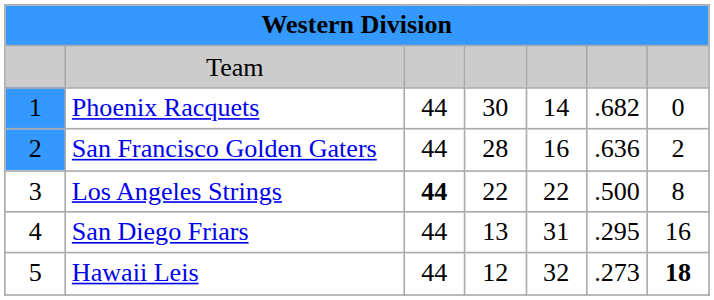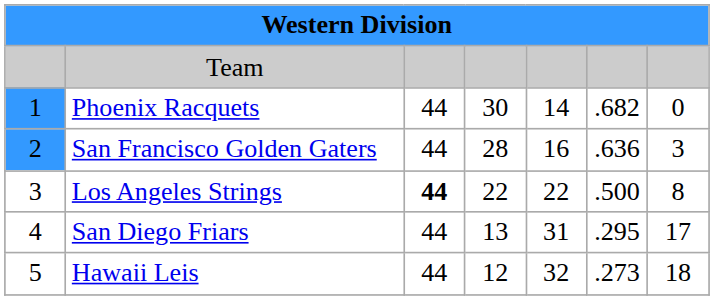 <table class="wikitable" style="margin:1em; clear:right; text-align:left; line-height:normal; width=50%">
 <tr>
 <td style="text-align:center; background-color:#3399FF" colspan="7"><strong>Western Division</strong></td>
 </tr>
 <tr>
 <td style="text-align:center; background-color:#CCCCCC; width:30px"></td>
 <td style="text-align:center; background-color:#CCCCCC; width:200px">Team</td>
 <td style="text-align:center; background-color:#CCCCCC; width:30px"></td>
 <td style="text-align:center; background-color:#CCCCCC; width:30px"></td>
 <td style="text-align:center; background-color:#CCCCCC; width:30px"></td>
 <td style="text-align:center; background-color:#CCCCCC; width:30px"></td>
 <td style="text-align:center; background-color:#CCCCCC; width:30px"></td>
 </tr>
 <tr>
 <td style="text-align:center; background-color:#3399FF; width:30px">1</td>
 <td style="text-align:left; background:white; width:150px"><a href='#'>Phoenix Racquets</a></td>
 <td style="text-align:center; background:white; width:30px">44</td>
 <td style="text-align:center; background:white; width:30px">30</td>
 <td style="text-align:center; background:white; width:30px">14</td>
 <td style="text-align:center; background:white; width:30px">.682</td>
 <td style="text-align:center; background:white; width:30px">0</td>
 </tr>
 <tr>
 <td style="text-align:center; background:#3399FF; width:30px">2</td>
 <td style="text-align:left; background:white; width:150px"><a href='#'>San Francisco Golden Gaters</a></td>
 <td style="text-align:center; background:white; width:30px">44</td>
 <td style="text-align:center; background:white; width:30px">28</td>
 <td style="text-align:center; background:white; width:30px">16</td>
 <td style="text-align:center; background:white; width:30px">.636</td>
-<td style="text-align:center; background:white; width:30px">2</td>
+<td style="text-align:center; background:white; width:30px">3</td>
 </tr>
 <tr>
 <td style="text-align:center; background:white; width:30px">3</td>
 <td style="text-align:left; background:white; width:150px"><a href='#'>Los Angeles Strings</a></td>
 <td style="text-align:center; background:white; width:30px"><strong>44</strong></td>
 <td style="text-align:center; background:white; width:30px">22</td>
 <td style="text-align:center; background:white; width:30px">22</td>
 <td style="text-align:center; background:white; width:30px">.500</td>
 <td style="text-align:center; background:white; width:30px">8</td>
 </tr>
 <tr>
 <td style="text-align:center; background:white; width:30px">4</td>
 <td style="text-align:left; background:white; width:150px"><a href='#'>San Diego Friars</a></td>
 <td style="text-align:center; background:white; width:30px">44</td>
 <td style="text-align:center; background:white; width:30px">13</td>
 <td style="text-align:center; background:white; width:30px">31</td>
 <td style="text-align:center; background:white; width:30px">.295</td>
-<td style="text-align:center; background:white; width:30px">16</td>
+<td style="text-align:center; background:white; width:30px">17</td>
 </tr>
 <tr>
 <td style="text-align:center; background:white; width:30px">5</td>
 <td style="text-align:left; background:white; width:150px"><a href='#'>Hawaii Leis</a></td>
 <td style="text-align:center; background:white; width:30px">44</td>
 <td style="text-align:center; background:white; width:30px">12</td>
 <td style="text-align:center; background:white; width:30px">32</td>
 <td style="text-align:center; background:white; width:30px">.273</td>
-<td style="text-align:center; background:white; width:30px"><strong>18</strong></td>
+<td style="text-align:center; background:white; width:30px">18</td>
 </tr>
 </table>
